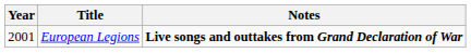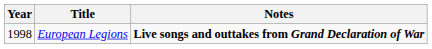 <table class="wikitable" border="1">
 <tr>
 <th>Year</th>
 <th>Title</th>
 <th>Notes</th>
 </tr>
 <tr>
-<td>2001</td>
+<td>1998</td>
 <td style="text-align:center;"><em><a href='#'>European Legions</a></em></td>
 <td><strong>Live songs and outtakes from <em>Grand Declaration of War</em></strong></td>
 </tr>
 </table>
